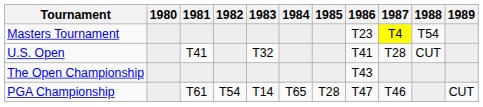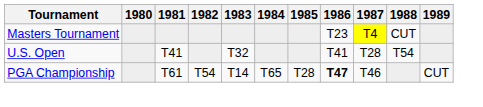 <table class="wikitable" style="font-size:95%;text-align:center;">
 <tr>
 <th>Tournament</th>
 <th>1980</th>
 <th>1981</th>
 <th>1982</th>
 <th>1983</th>
 <th>1984</th>
 <th>1985</th>
 <th>1986</th>
 <th>1987</th>
 <th>1988</th>
 <th>1989</th>
 </tr>
 <tr>
 <td align=left><a href='#'>Masters Tournament</a></td>
 <td style="background:#eeeeee;"></td>
 <td style="background:#eeeeee;"></td>
 <td style="background:#eeeeee;"></td>
 <td style="background:#eeeeee;"></td>
 <td style="background:#eeeeee;"></td>
 <td style="background:#eeeeee;"></td>
 <td>T23</td>
 <td style="background:yellow;">T4</td>
-<td>T54</td>
+<td>CUT</td>
 <td style="background:#eeeeee;"></td>
 </tr>
 <tr>
 <td align=left><a href='#'>U.S. Open</a></td>
 <td style="background:#eeeeee;"></td>
 <td>T41</td>
 <td style="background:#eeeeee;"></td>
 <td>T32</td>
 <td style="background:#eeeeee;"></td>
 <td style="background:#eeeeee;"></td>
 <td>T41</td>
 <td>T28</td>
-<td>CUT</td>
-<td style="background:#eeeeee;"></td>
-</tr>
-<tr>
-<td align=left><a href='#'>The Open Championship</a></td>
-<td style="background:#eeeeee;"></td>
-<td style="background:#eeeeee;"></td>
-<td style="background:#eeeeee;"></td>
-<td style="background:#eeeeee;"></td>
-<td style="background:#eeeeee;"></td>
-<td style="background:#eeeeee;"></td>
-<td>T43</td>
-<td style="background:#eeeeee;"></td>
-<td style="background:#eeeeee;"></td>
+<td>T54</td>
 <td style="background:#eeeeee;"></td>
 </tr>
 <tr>
 <td align=left><a href='#'>PGA Championship</a></td>
 <td style="background:#eeeeee;"></td>
 <td>T61</td>
 <td>T54</td>
 <td>T14</td>
 <td>T65</td>
 <td>T28</td>
-<td>T47</td>
+<td><strong>T47</strong></td>
 <td>T46</td>
 <td style="background:#eeeeee;"></td>
 <td>CUT</td>
 </tr>
 </table>
